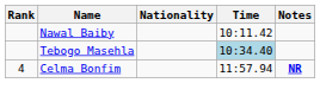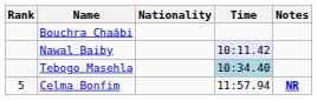 <table class="wikitable sortable" style="text-align:center">
 <tr>
 <th>Rank</th>
 <th>Name</th>
 <th>Nationality</th>
 <th>Time</th>
 <th>Notes</th>
 </tr>
 <tr>
 <td></td>
+<td align=left><a href='#'>Bouchra Chaâbi</a></td>
+<td align=left></td>
+<td></td>
+<td></td>
+</tr>
+<tr>
+<td></td>
 <td align=left><a href='#'>Nawal Baiby</a></td>
 <td align=left></td>
-<td>10:11.42</td>
+<td style="background: lavender;">10:11.42</td>
 <td></td>
 </tr>
 <tr>
 <td></td>
 <td align=left><a href='#'>Tebogo Masehla</a></td>
 <td align=left></td>
 <td style="background: lightblue;">10:34.40</td>
 <td></td>
 </tr>
 <tr>
-<td>4</td>
+<td>5</td>
 <td align=left><a href='#'>Celma Bonfim</a></td>
 <td align=left></td>
 <td>11:57.94</td>
 <td><strong><a href='#'>NR</a></strong></td>
 </tr>
 </table>
